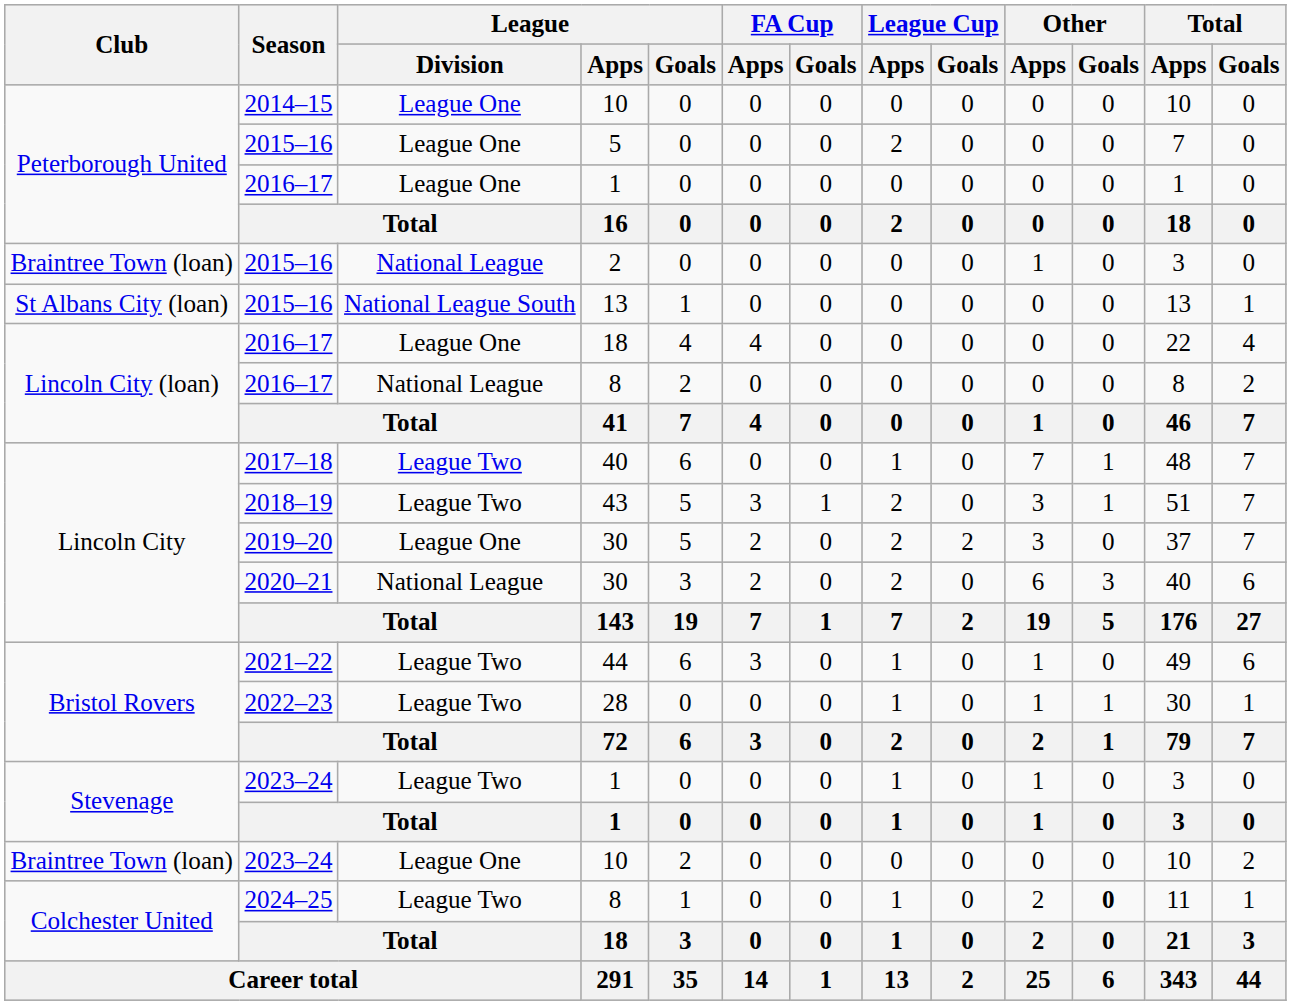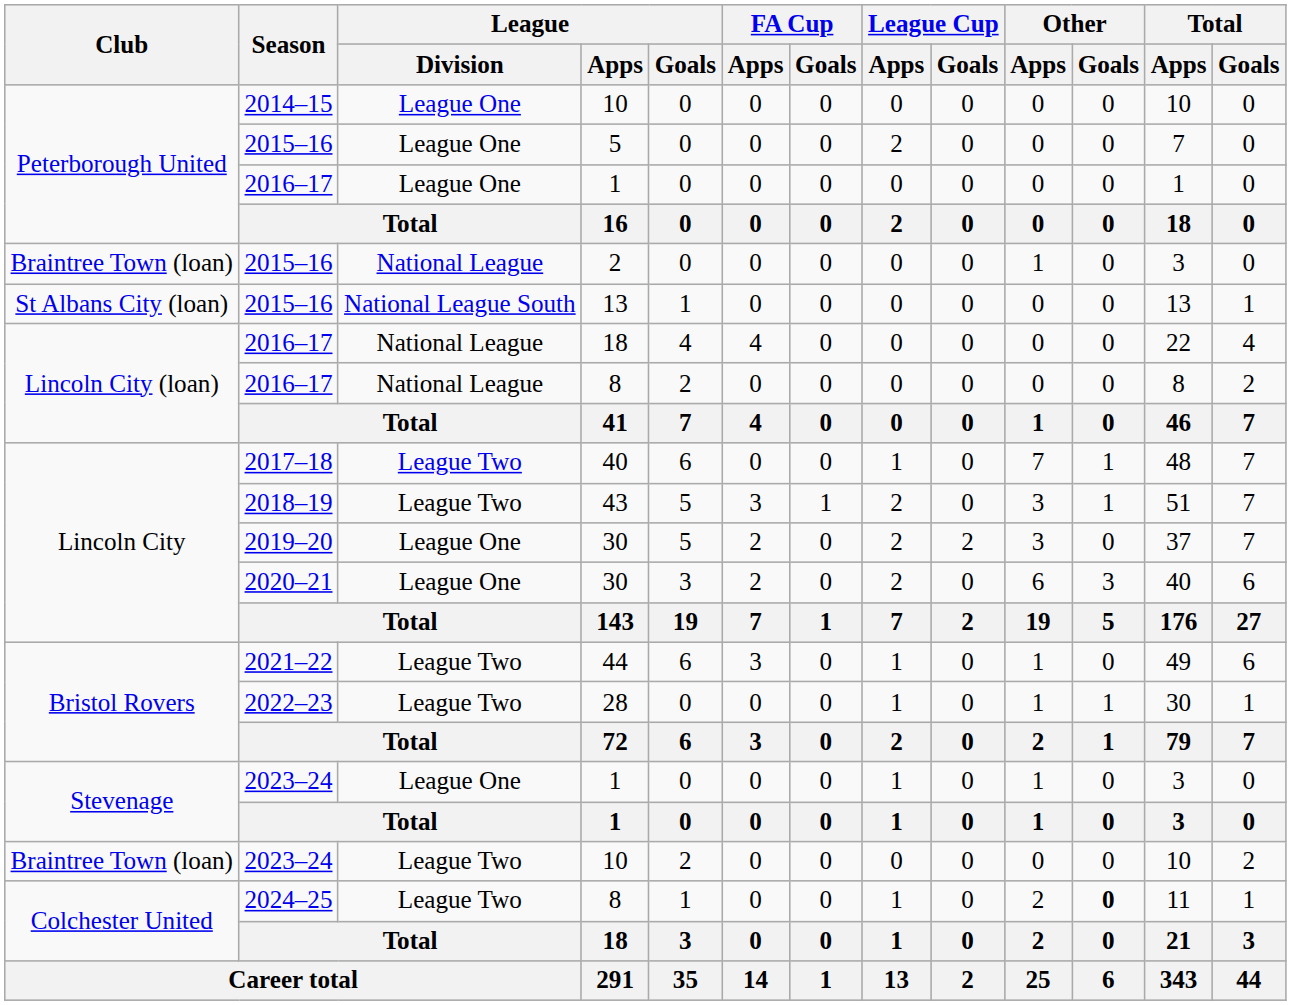 <table class="wikitable" style="text-align: center;">
 <tr>
 <th rowspan="2">Club</th>
 <th rowspan="2">Season</th>
 <th colspan="3">League</th>
 <th colspan="2"><a href='#'>FA Cup</a></th>
 <th colspan="2"><a href='#'>League Cup</a></th>
 <th colspan="2">Other</th>
 <th colspan="2">Total</th>
 </tr>
 <tr>
 <th>Division</th>
 <th>Apps</th>
 <th>Goals</th>
 <th>Apps</th>
 <th>Goals</th>
 <th>Apps</th>
 <th>Goals</th>
 <th>Apps</th>
 <th>Goals</th>
 <th>Apps</th>
 <th>Goals</th>
 </tr>
 <tr>
 <td rowspan="4"><a href='#'>Peterborough United</a></td>
 <td><a href='#'>2014–15</a></td>
 <td><a href='#'>League One</a></td>
 <td>10</td>
 <td>0</td>
 <td>0</td>
 <td>0</td>
 <td>0</td>
 <td>0</td>
 <td>0</td>
 <td>0</td>
 <td>10</td>
 <td>0</td>
 </tr>
 <tr>
 <td><a href='#'>2015–16</a></td>
 <td>League One</td>
 <td>5</td>
 <td>0</td>
 <td>0</td>
 <td>0</td>
 <td>2</td>
 <td>0</td>
 <td>0</td>
 <td>0</td>
 <td>7</td>
 <td>0</td>
 </tr>
 <tr>
 <td><a href='#'>2016–17</a></td>
 <td>League One</td>
 <td>1</td>
 <td>0</td>
 <td>0</td>
 <td>0</td>
 <td>0</td>
 <td>0</td>
 <td>0</td>
 <td>0</td>
 <td>1</td>
 <td>0</td>
 </tr>
 <tr>
 <th colspan="2">Total</th>
 <th>16</th>
 <th>0</th>
 <th>0</th>
 <th>0</th>
 <th>2</th>
 <th>0</th>
 <th>0</th>
 <th>0</th>
 <th>18</th>
 <th>0</th>
 </tr>
 <tr>
 <td><a href='#'>Braintree Town</a> (loan)</td>
 <td><a href='#'>2015–16</a></td>
 <td><a href='#'>National League</a></td>
 <td>2</td>
 <td>0</td>
 <td>0</td>
 <td>0</td>
 <td>0</td>
 <td>0</td>
 <td>1</td>
 <td>0</td>
 <td>3</td>
 <td>0</td>
 </tr>
 <tr>
 <td><a href='#'>St Albans City</a> (loan)</td>
 <td><a href='#'>2015–16</a></td>
 <td><a href='#'>National League South</a></td>
 <td>13</td>
 <td>1</td>
 <td>0</td>
 <td>0</td>
 <td>0</td>
 <td>0</td>
 <td>0</td>
 <td>0</td>
 <td>13</td>
 <td>1</td>
 </tr>
 <tr>
 <td rowspan="3"><a href='#'>Lincoln City</a> (loan)</td>
 <td><a href='#'>2016–17</a></td>
-<td>League One</td>
+<td>National League</td>
 <td>18</td>
 <td>4</td>
 <td>4</td>
 <td>0</td>
 <td>0</td>
 <td>0</td>
 <td>0</td>
 <td>0</td>
 <td>22</td>
 <td>4</td>
 </tr>
 <tr>
 <td><a href='#'>2016–17</a></td>
 <td>National League</td>
 <td>8</td>
 <td>2</td>
 <td>0</td>
 <td>0</td>
 <td>0</td>
 <td>0</td>
 <td>0</td>
 <td>0</td>
 <td>8</td>
 <td>2</td>
 </tr>
 <tr>
 <th colspan="2">Total</th>
 <th>41</th>
 <th>7</th>
 <th>4</th>
 <th>0</th>
 <th>0</th>
 <th>0</th>
 <th>1</th>
 <th>0</th>
 <th>46</th>
 <th>7</th>
 </tr>
 <tr>
 <td rowspan=5>Lincoln City</td>
 <td><a href='#'>2017–18</a></td>
 <td><a href='#'>League Two</a></td>
 <td>40</td>
 <td>6</td>
 <td>0</td>
 <td>0</td>
 <td>1</td>
 <td>0</td>
 <td>7</td>
 <td>1</td>
 <td>48</td>
 <td>7</td>
 </tr>
 <tr>
 <td><a href='#'>2018–19</a></td>
 <td>League Two</td>
 <td>43</td>
 <td>5</td>
 <td>3</td>
 <td>1</td>
 <td>2</td>
 <td>0</td>
 <td>3</td>
 <td>1</td>
 <td>51</td>
 <td>7</td>
 </tr>
 <tr>
 <td><a href='#'>2019–20</a></td>
 <td>League One</td>
 <td>30</td>
 <td>5</td>
 <td>2</td>
 <td>0</td>
 <td>2</td>
 <td>2</td>
 <td>3</td>
 <td>0</td>
 <td>37</td>
 <td>7</td>
 </tr>
 <tr>
 <td><a href='#'>2020–21</a></td>
-<td>National League</td>
+<td>League One</td>
 <td>30</td>
 <td>3</td>
 <td>2</td>
 <td>0</td>
 <td>2</td>
 <td>0</td>
 <td>6</td>
 <td>3</td>
 <td>40</td>
 <td>6</td>
 </tr>
 <tr>
 <th colspan="2">Total</th>
 <th>143</th>
 <th>19</th>
 <th>7</th>
 <th>1</th>
 <th>7</th>
 <th>2</th>
 <th>19</th>
 <th>5</th>
 <th>176</th>
 <th>27</th>
 </tr>
 <tr>
 <td rowspan="3"><a href='#'>Bristol Rovers</a></td>
 <td><a href='#'>2021–22</a></td>
 <td>League Two</td>
 <td>44</td>
 <td>6</td>
 <td>3</td>
 <td>0</td>
 <td>1</td>
 <td>0</td>
 <td>1</td>
 <td>0</td>
 <td>49</td>
 <td>6</td>
 </tr>
 <tr>
 <td><a href='#'>2022–23</a></td>
 <td>League Two</td>
 <td>28</td>
 <td>0</td>
 <td>0</td>
 <td>0</td>
 <td>1</td>
 <td>0</td>
 <td>1</td>
 <td>1</td>
 <td>30</td>
 <td>1</td>
 </tr>
 <tr>
 <th colspan="2">Total</th>
 <th>72</th>
 <th>6</th>
 <th>3</th>
 <th>0</th>
 <th>2</th>
 <th>0</th>
 <th>2</th>
 <th>1</th>
 <th>79</th>
 <th>7</th>
 </tr>
 <tr>
 <td rowspan=2><a href='#'>Stevenage</a></td>
 <td><a href='#'>2023–24</a></td>
-<td>League Two</td>
+<td>League One</td>
 <td>1</td>
 <td>0</td>
 <td>0</td>
 <td>0</td>
 <td>1</td>
 <td>0</td>
 <td>1</td>
 <td>0</td>
 <td>3</td>
 <td>0</td>
 </tr>
 <tr>
 <th colspan="2">Total</th>
 <th>1</th>
 <th>0</th>
 <th>0</th>
 <th>0</th>
 <th>1</th>
 <th>0</th>
 <th>1</th>
 <th>0</th>
 <th>3</th>
 <th>0</th>
 </tr>
 <tr>
 <td><a href='#'>Braintree Town</a> (loan)</td>
 <td><a href='#'>2023–24</a></td>
-<td>League One</td>
+<td>League Two</td>
 <td>10</td>
 <td>2</td>
 <td>0</td>
 <td>0</td>
 <td>0</td>
 <td>0</td>
 <td>0</td>
 <td>0</td>
 <td>10</td>
 <td>2</td>
 </tr>
 <tr>
 <td rowspan=2><a href='#'>Colchester United</a></td>
 <td><a href='#'>2024–25</a></td>
 <td>League Two</td>
 <td>8</td>
 <td>1</td>
 <td>0</td>
 <td>0</td>
 <td>1</td>
 <td>0</td>
 <td>2</td>
 <td><strong>0</strong></td>
 <td>11</td>
 <td>1</td>
 </tr>
 <tr>
 <th colspan="2">Total</th>
 <th>18</th>
 <th>3</th>
 <th>0</th>
 <th>0</th>
 <th>1</th>
 <th>0</th>
 <th>2</th>
 <th>0</th>
 <th>21</th>
 <th>3</th>
 </tr>
 <tr>
 <th colspan="3">Career total</th>
 <th>291</th>
 <th>35</th>
 <th>14</th>
 <th>1</th>
 <th>13</th>
 <th>2</th>
 <th>25</th>
 <th>6</th>
 <th>343</th>
 <th>44</th>
 </tr>
 </table>
